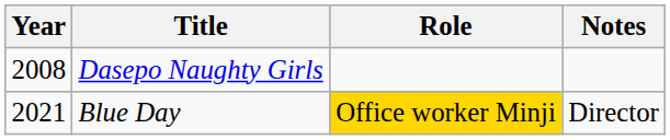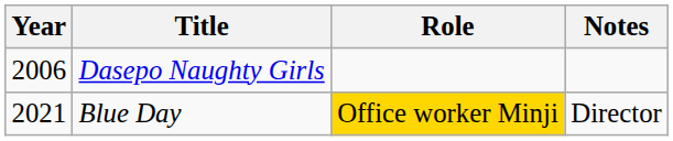 <table class="wikitable">
 <tr>
 <th>Year</th>
 <th>Title</th>
 <th>Role</th>
 <th>Notes</th>
 </tr>
 <tr>
-<td>2008</td>
+<td>2006</td>
 <td><em><a href='#'>Dasepo Naughty Girls</a></em></td>
 <td></td>
 <td></td>
 </tr>
 <tr>
 <td>2021</td>
 <td><em>Blue Day</em></td>
 <td style="background: gold;">Office worker Minji</td>
 <td>Director</td>
 </tr>
 </table>
